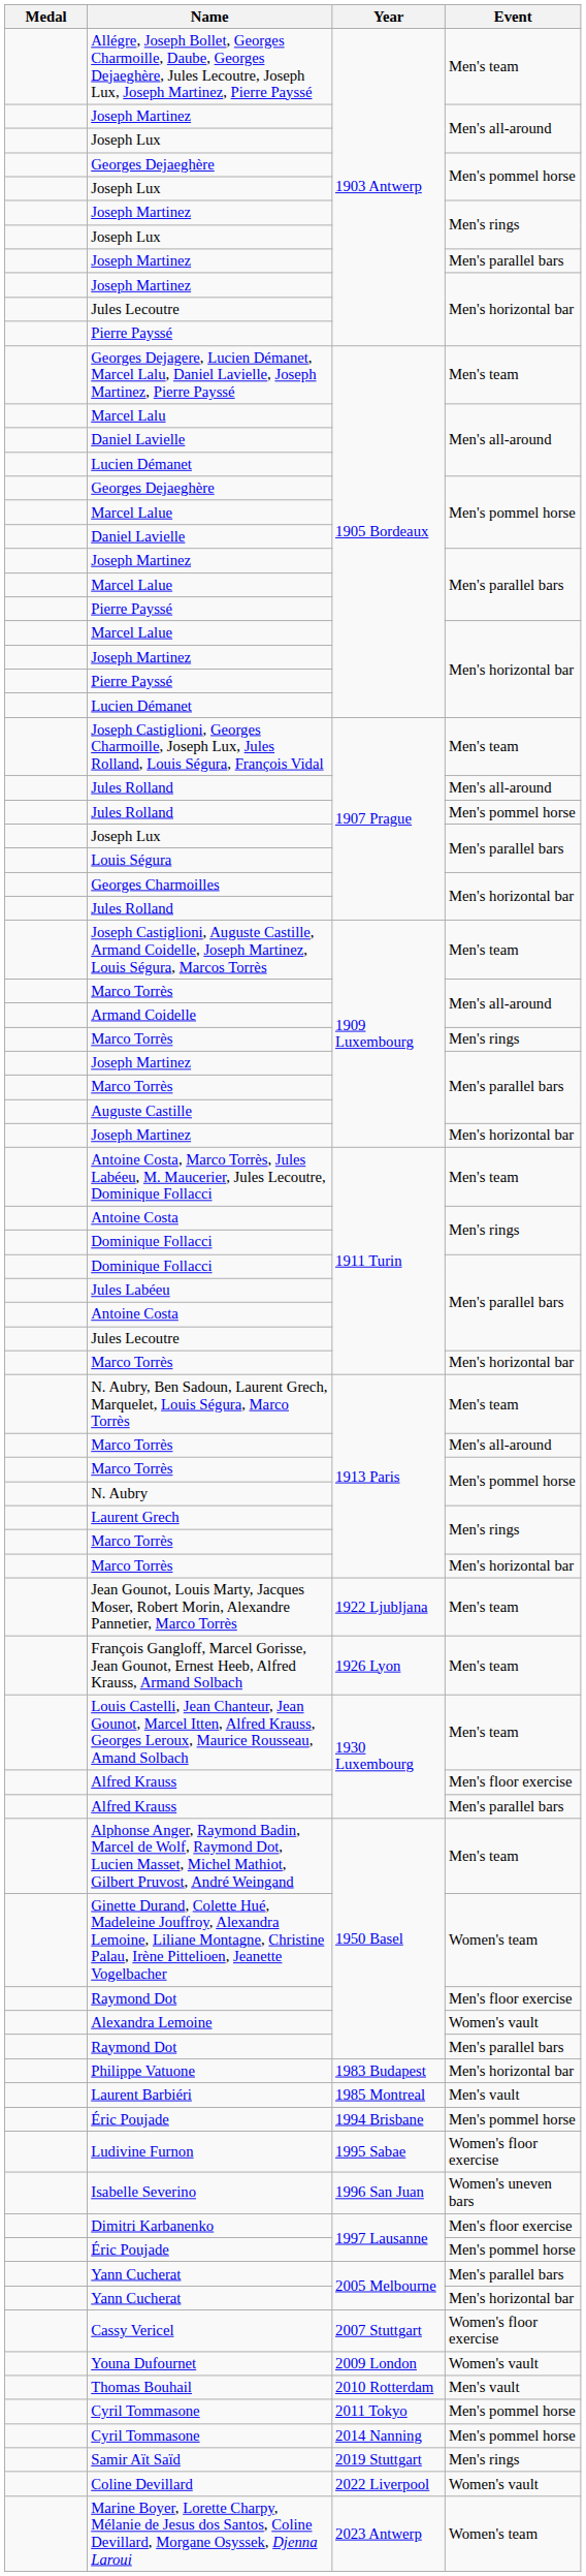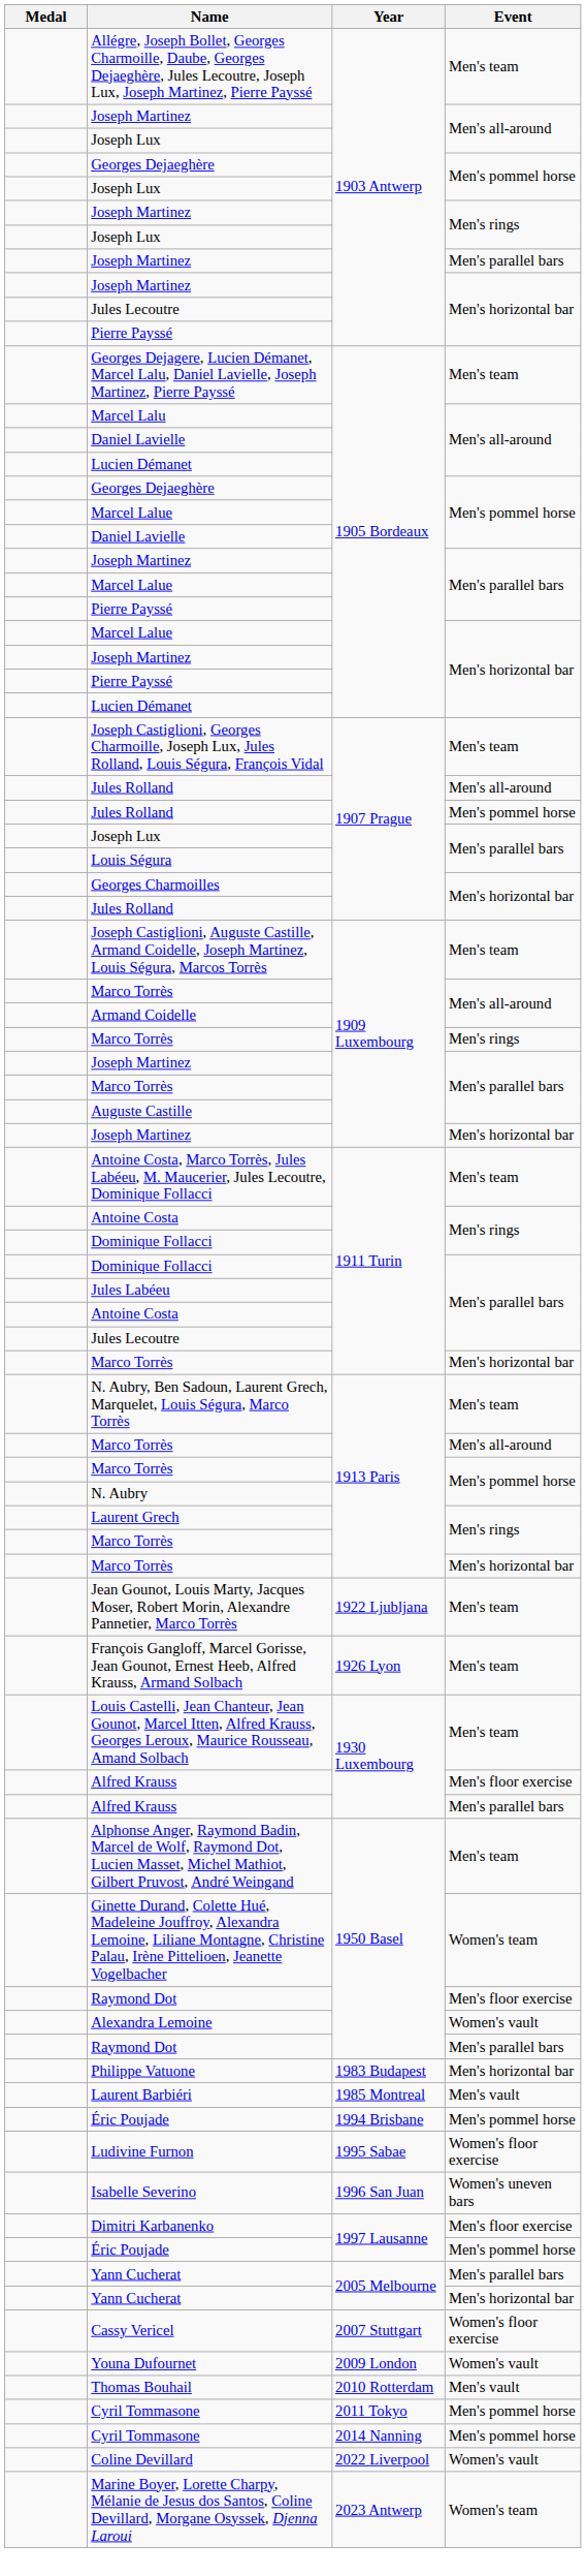 <table class="wikitable sortable">
 <tr>
 <th style="width:5em;">Medal</th>
 <th width=250>Name</th>
 <th>Year</th>
 <th>Event</th>
 </tr>
 <tr>
 <td></td>
 <td><a href='#'>Allégre</a>, <a href='#'>Joseph Bollet</a>, <a href='#'>Georges Charmoille</a>, <a href='#'>Daube</a>, <a href='#'>Georges Dejaeghère</a>, Jules Lecoutre, Joseph Lux, <a href='#'>Joseph Martinez</a>, <a href='#'>Pierre Payssé</a></td>
 <td rowspan="11"> <a href='#'>1903 Antwerp</a></td>
 <td>Men's team</td>
 </tr>
 <tr>
 <td></td>
 <td><a href='#'>Joseph Martinez</a></td>
 <td rowspan="2">Men's all-around</td>
 </tr>
 <tr>
 <td></td>
 <td>Joseph Lux</td>
 </tr>
 <tr>
 <td></td>
 <td><a href='#'>Georges Dejaeghère</a></td>
 <td rowspan="2">Men's pommel horse</td>
 </tr>
 <tr>
 <td></td>
 <td>Joseph Lux</td>
 </tr>
 <tr>
 <td></td>
 <td><a href='#'>Joseph Martinez</a></td>
 <td rowspan="2">Men's rings</td>
 </tr>
 <tr>
 <td></td>
 <td>Joseph Lux</td>
 </tr>
 <tr>
 <td></td>
 <td><a href='#'>Joseph Martinez</a></td>
 <td>Men's parallel bars</td>
 </tr>
 <tr>
 <td></td>
 <td><a href='#'>Joseph Martinez</a></td>
 <td rowspan="3">Men's horizontal bar</td>
 </tr>
 <tr>
 <td></td>
 <td>Jules Lecoutre</td>
 </tr>
 <tr>
 <td></td>
 <td><a href='#'>Pierre Payssé</a></td>
 </tr>
 <tr>
 <td></td>
 <td><a href='#'>Georges Dejagere</a>, <a href='#'>Lucien Démanet</a>, <a href='#'>Marcel Lalu</a>, <a href='#'>Daniel Lavielle</a>, <a href='#'>Joseph Martinez</a>, <a href='#'>Pierre Payssé</a></td>
 <td rowspan="14"> <a href='#'>1905 Bordeaux</a></td>
 <td>Men's team</td>
 </tr>
 <tr>
 <td></td>
 <td><a href='#'>Marcel Lalu</a></td>
 <td rowspan="3">Men's all-around</td>
 </tr>
 <tr>
 <td></td>
 <td><a href='#'>Daniel Lavielle</a></td>
 </tr>
 <tr>
 <td></td>
 <td><a href='#'>Lucien Démanet</a></td>
 </tr>
 <tr>
 <td></td>
 <td><a href='#'>Georges Dejaeghère</a></td>
 <td rowspan="3">Men's pommel horse</td>
 </tr>
 <tr>
 <td></td>
 <td><a href='#'>Marcel Lalue</a></td>
 </tr>
 <tr>
 <td></td>
 <td><a href='#'>Daniel Lavielle</a></td>
 </tr>
 <tr>
 <td></td>
 <td><a href='#'>Joseph Martinez</a></td>
 <td rowspan="3">Men's parallel bars</td>
 </tr>
 <tr>
 <td></td>
 <td><a href='#'>Marcel Lalue</a></td>
 </tr>
 <tr>
 <td></td>
 <td><a href='#'>Pierre Payssé</a></td>
 </tr>
 <tr>
 <td></td>
 <td><a href='#'>Marcel Lalue</a></td>
 <td rowspan="4">Men's horizontal bar</td>
 </tr>
 <tr>
 <td></td>
 <td><a href='#'>Joseph Martinez</a></td>
 </tr>
 <tr>
 <td></td>
 <td><a href='#'>Pierre Payssé</a></td>
 </tr>
 <tr>
 <td></td>
 <td><a href='#'>Lucien Démanet</a></td>
 </tr>
 <tr>
 <td></td>
 <td><a href='#'>Joseph Castiglioni</a>, <a href='#'>Georges Charmoille</a>, Joseph Lux, <a href='#'>Jules Rolland</a>, <a href='#'>Louis Ségura</a>, <a href='#'>François Vidal</a></td>
 <td rowspan="7"> <a href='#'>1907 Prague</a></td>
 <td>Men's team</td>
 </tr>
 <tr>
 <td></td>
 <td><a href='#'>Jules Rolland</a></td>
 <td>Men's all-around</td>
 </tr>
 <tr>
 <td></td>
 <td><a href='#'>Jules Rolland</a></td>
 <td>Men's pommel horse</td>
 </tr>
 <tr>
 <td></td>
 <td>Joseph Lux</td>
 <td rowspan="2">Men's parallel bars</td>
 </tr>
 <tr>
 <td></td>
 <td><a href='#'>Louis Ségura</a></td>
 </tr>
 <tr>
 <td></td>
 <td><a href='#'>Georges Charmoilles</a></td>
 <td rowspan="2">Men's horizontal bar</td>
 </tr>
 <tr>
 <td></td>
 <td><a href='#'>Jules Rolland</a></td>
 </tr>
 <tr>
 <td></td>
 <td><a href='#'>Joseph Castiglioni</a>, <a href='#'>Auguste Castille</a>, <a href='#'>Armand Coidelle</a>, <a href='#'>Joseph Martinez</a>, <a href='#'>Louis Ségura</a>, <a href='#'>Marcos Torrès</a></td>
 <td rowspan="8"> <a href='#'>1909 Luxembourg</a></td>
 <td>Men's team</td>
 </tr>
 <tr>
 <td></td>
 <td><a href='#'>Marco Torrès</a></td>
 <td rowspan="2">Men's all-around</td>
 </tr>
 <tr>
 <td></td>
 <td><a href='#'>Armand Coidelle</a></td>
 </tr>
 <tr>
 <td></td>
 <td><a href='#'>Marco Torrès</a></td>
 <td>Men's rings</td>
 </tr>
 <tr>
 <td></td>
 <td><a href='#'>Joseph Martinez</a></td>
 <td rowspan="3">Men's parallel bars</td>
 </tr>
 <tr>
 <td></td>
 <td><a href='#'>Marco Torrès</a></td>
 </tr>
 <tr>
 <td></td>
 <td><a href='#'>Auguste Castille</a></td>
 </tr>
 <tr>
 <td></td>
 <td><a href='#'>Joseph Martinez</a></td>
 <td>Men's horizontal bar</td>
 </tr>
 <tr>
 <td></td>
 <td><a href='#'>Antoine Costa</a>, <a href='#'>Marco Torrès</a>, <a href='#'>Jules Labéeu</a>, <a href='#'>M. Maucerier</a>, Jules Lecoutre, <a href='#'>Dominique Follacci</a></td>
 <td rowspan="8"> <a href='#'>1911 Turin</a></td>
 <td>Men's team</td>
 </tr>
 <tr>
 <td></td>
 <td><a href='#'>Antoine Costa</a></td>
 <td rowspan="2">Men's rings</td>
 </tr>
 <tr>
 <td></td>
 <td><a href='#'>Dominique Follacci</a></td>
 </tr>
 <tr>
 <td></td>
 <td><a href='#'>Dominique Follacci</a></td>
 <td rowspan="4">Men's parallel bars</td>
 </tr>
 <tr>
 <td></td>
 <td><a href='#'>Jules Labéeu</a></td>
 </tr>
 <tr>
 <td></td>
 <td><a href='#'>Antoine Costa</a></td>
 </tr>
 <tr>
 <td></td>
 <td>Jules Lecoutre</td>
 </tr>
 <tr>
 <td></td>
 <td><a href='#'>Marco Torrès</a></td>
 <td>Men's horizontal bar</td>
 </tr>
 <tr>
 <td></td>
 <td>N. Aubry, Ben Sadoun, Laurent Grech, Marquelet, <a href='#'>Louis Ségura</a>, <a href='#'>Marco Torrès</a></td>
 <td rowspan="7"> <a href='#'>1913 Paris</a></td>
 <td>Men's team</td>
 </tr>
 <tr>
 <td></td>
 <td><a href='#'>Marco Torrès</a></td>
 <td>Men's all-around</td>
 </tr>
 <tr>
 <td></td>
 <td><a href='#'>Marco Torrès</a></td>
 <td rowspan="2">Men's pommel horse</td>
 </tr>
 <tr>
 <td></td>
 <td>N. Aubry</td>
 </tr>
 <tr>
 <td></td>
 <td><a href='#'>Laurent Grech</a></td>
 <td rowspan="2">Men's rings</td>
 </tr>
 <tr>
 <td></td>
 <td><a href='#'>Marco Torrès</a></td>
 </tr>
 <tr>
 <td></td>
 <td><a href='#'>Marco Torrès</a></td>
 <td>Men's horizontal bar</td>
 </tr>
 <tr>
 <td></td>
 <td>Jean Gounot, Louis Marty, Jacques Moser, Robert Morin, Alexandre Pannetier, <a href='#'>Marco Torrès</a></td>
 <td> <a href='#'>1922 Ljubljana</a></td>
 <td>Men's team</td>
 </tr>
 <tr>
 <td></td>
 <td>François Gangloff, Marcel Gorisse, Jean Gounot, Ernest Heeb, Alfred Krauss, <a href='#'>Armand Solbach</a></td>
 <td> <a href='#'>1926 Lyon</a></td>
 <td>Men's team</td>
 </tr>
 <tr>
 <td></td>
 <td><a href='#'>Louis Castelli</a>, <a href='#'>Jean Chanteur</a>, <a href='#'>Jean Gounot</a>, <a href='#'>Marcel Itten</a>, <a href='#'>Alfred Krauss</a>, <a href='#'>Georges Leroux</a>, <a href='#'>Maurice Rousseau</a>, <a href='#'>Amand Solbach</a></td>
 <td rowspan="3"> <a href='#'>1930 Luxembourg</a></td>
 <td>Men's team</td>
 </tr>
 <tr>
 <td></td>
 <td><a href='#'>Alfred Krauss</a></td>
 <td>Men's floor exercise</td>
 </tr>
 <tr>
 <td></td>
 <td><a href='#'>Alfred Krauss</a></td>
 <td>Men's parallel bars</td>
 </tr>
 <tr>
 <td></td>
 <td><a href='#'>Alphonse Anger</a>, <a href='#'>Raymond Badin</a>, <a href='#'>Marcel de Wolf</a>, <a href='#'>Raymond Dot</a>, <a href='#'>Lucien Masset</a>, <a href='#'>Michel Mathiot</a>, <a href='#'>Gilbert Pruvost</a>, <a href='#'>André Weingand</a></td>
 <td rowspan="5"> <a href='#'>1950 Basel</a></td>
 <td>Men's team</td>
 </tr>
 <tr>
 <td></td>
 <td><a href='#'>Ginette Durand</a>, <a href='#'>Colette Hué</a>, <a href='#'>Madeleine Jouffroy</a>, <a href='#'>Alexandra Lemoine</a>, <a href='#'>Liliane Montagne</a>, <a href='#'>Christine Palau</a>, <a href='#'>Irène Pittelioen</a>, <a href='#'>Jeanette Vogelbacher</a></td>
 <td>Women's team</td>
 </tr>
 <tr>
 <td></td>
 <td><a href='#'>Raymond Dot</a></td>
 <td>Men's floor exercise</td>
 </tr>
 <tr>
 <td></td>
 <td><a href='#'>Alexandra Lemoine</a></td>
 <td>Women's vault</td>
 </tr>
 <tr>
 <td></td>
 <td><a href='#'>Raymond Dot</a></td>
 <td>Men's parallel bars</td>
 </tr>
 <tr>
 <td></td>
 <td><a href='#'>Philippe Vatuone</a></td>
 <td> <a href='#'>1983 Budapest</a></td>
 <td>Men's horizontal bar</td>
 </tr>
 <tr>
 <td></td>
 <td><a href='#'>Laurent Barbiéri</a></td>
 <td> <a href='#'>1985 Montreal</a></td>
 <td>Men's vault</td>
 </tr>
 <tr>
 <td></td>
 <td><a href='#'>Éric Poujade</a></td>
 <td> <a href='#'>1994 Brisbane</a></td>
 <td>Men's pommel horse</td>
 </tr>
 <tr>
 <td></td>
 <td><a href='#'>Ludivine Furnon</a></td>
 <td> <a href='#'>1995 Sabae</a></td>
 <td>Women's floor exercise</td>
 </tr>
 <tr>
 <td></td>
 <td><a href='#'>Isabelle Severino</a></td>
 <td> <a href='#'>1996 San Juan</a></td>
 <td>Women's uneven bars</td>
 </tr>
 <tr>
 <td></td>
 <td><a href='#'>Dimitri Karbanenko</a></td>
 <td rowspan="2"> <a href='#'>1997 Lausanne</a></td>
 <td>Men's floor exercise</td>
 </tr>
 <tr>
 <td></td>
 <td><a href='#'>Éric Poujade</a></td>
 <td>Men's pommel horse</td>
 </tr>
 <tr>
 <td></td>
 <td><a href='#'>Yann Cucherat</a></td>
 <td rowspan="2"> <a href='#'>2005 Melbourne</a></td>
 <td>Men's parallel bars</td>
 </tr>
 <tr>
 <td></td>
 <td><a href='#'>Yann Cucherat</a></td>
 <td>Men's horizontal bar</td>
 </tr>
 <tr>
 <td></td>
 <td><a href='#'>Cassy Vericel</a></td>
 <td> <a href='#'>2007 Stuttgart</a></td>
 <td>Women's floor exercise</td>
 </tr>
 <tr>
 <td></td>
 <td><a href='#'>Youna Dufournet</a></td>
 <td> <a href='#'>2009 London</a></td>
 <td>Women's vault</td>
 </tr>
 <tr>
 <td></td>
 <td><a href='#'>Thomas Bouhail</a></td>
 <td> <a href='#'>2010 Rotterdam</a></td>
 <td>Men's vault</td>
 </tr>
 <tr>
 <td></td>
 <td><a href='#'>Cyril Tommasone</a></td>
 <td> <a href='#'>2011 Tokyo</a></td>
 <td>Men's pommel horse</td>
 </tr>
 <tr>
 <td></td>
 <td><a href='#'>Cyril Tommasone</a></td>
 <td> <a href='#'>2014 Nanning</a></td>
 <td>Men's pommel horse</td>
 </tr>
 <tr>
 <td></td>
-<td><a href='#'>Samir Aït Saïd</a></td>
-<td> <a href='#'>2019 Stuttgart</a></td>
-<td>Men's rings</td>
-</tr>
-<tr>
-<td></td>
 <td><a href='#'>Coline Devillard</a></td>
 <td> <a href='#'>2022 Liverpool</a></td>
 <td>Women's vault</td>
 </tr>
 <tr>
 <td></td>
 <td><a href='#'>Marine Boyer</a>, <a href='#'>Lorette Charpy</a>, <a href='#'>Mélanie de Jesus dos Santos</a>, <a href='#'>Coline Devillard</a>, <a href='#'>Morgane Osyssek</a>, <em><a href='#'>Djenna Laroui</a></em></td>
 <td> <a href='#'>2023 Antwerp</a></td>
 <td>Women's team</td>
 </tr>
 </table>
